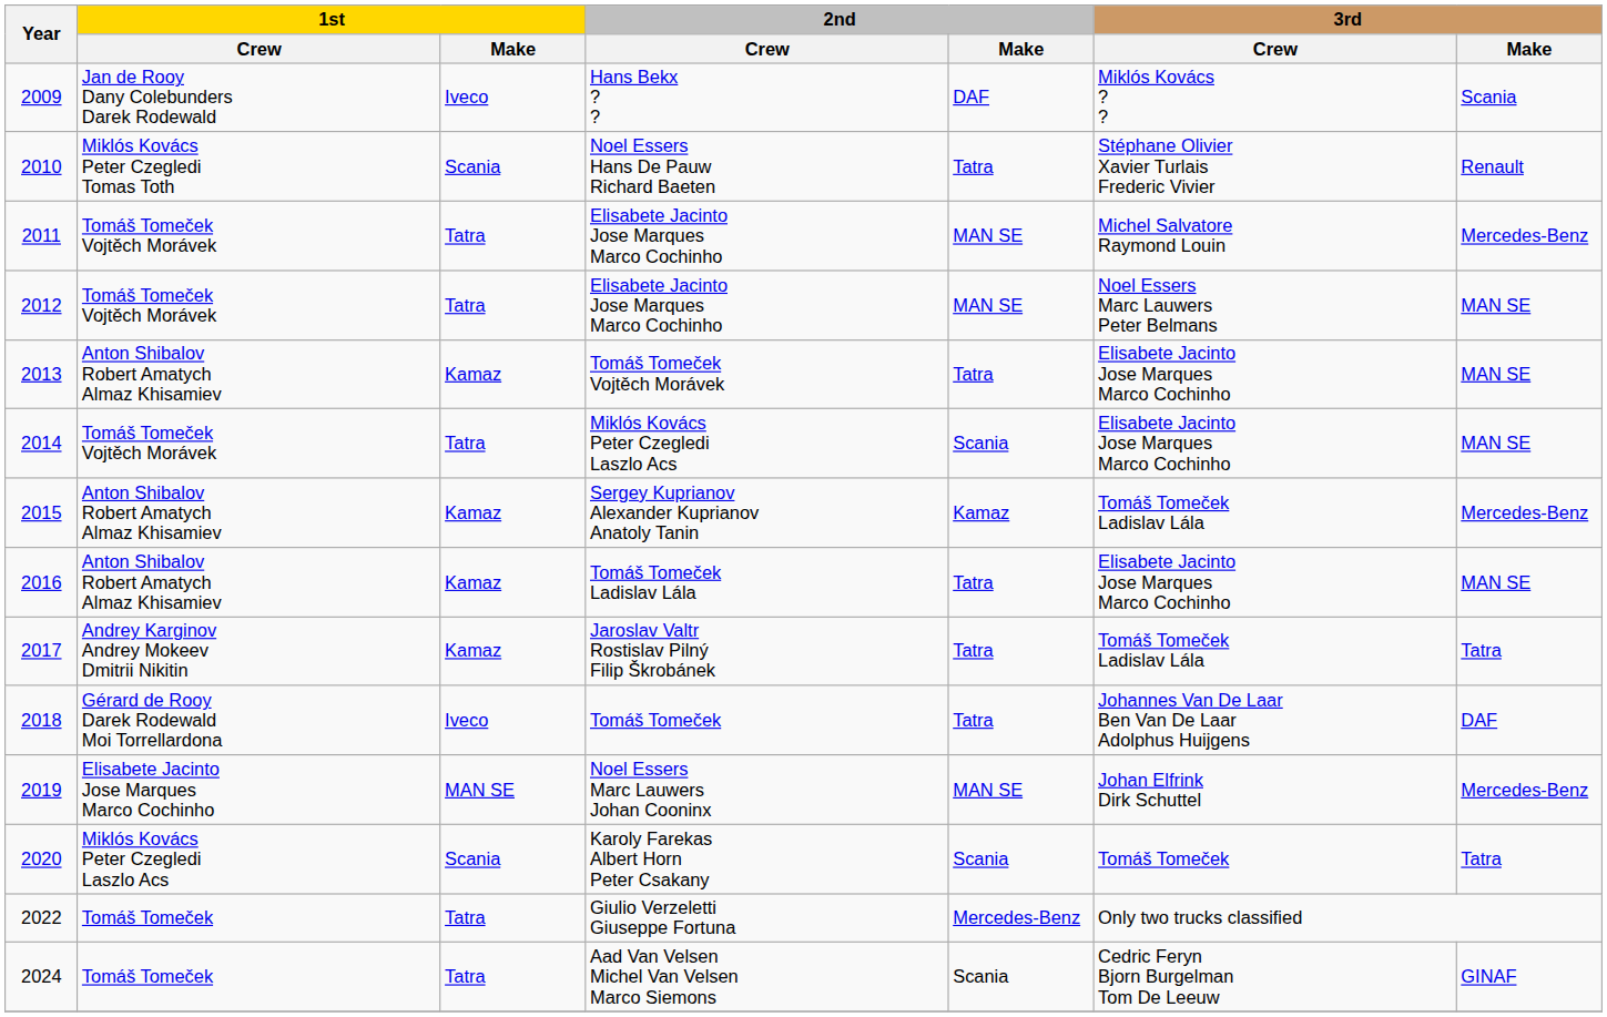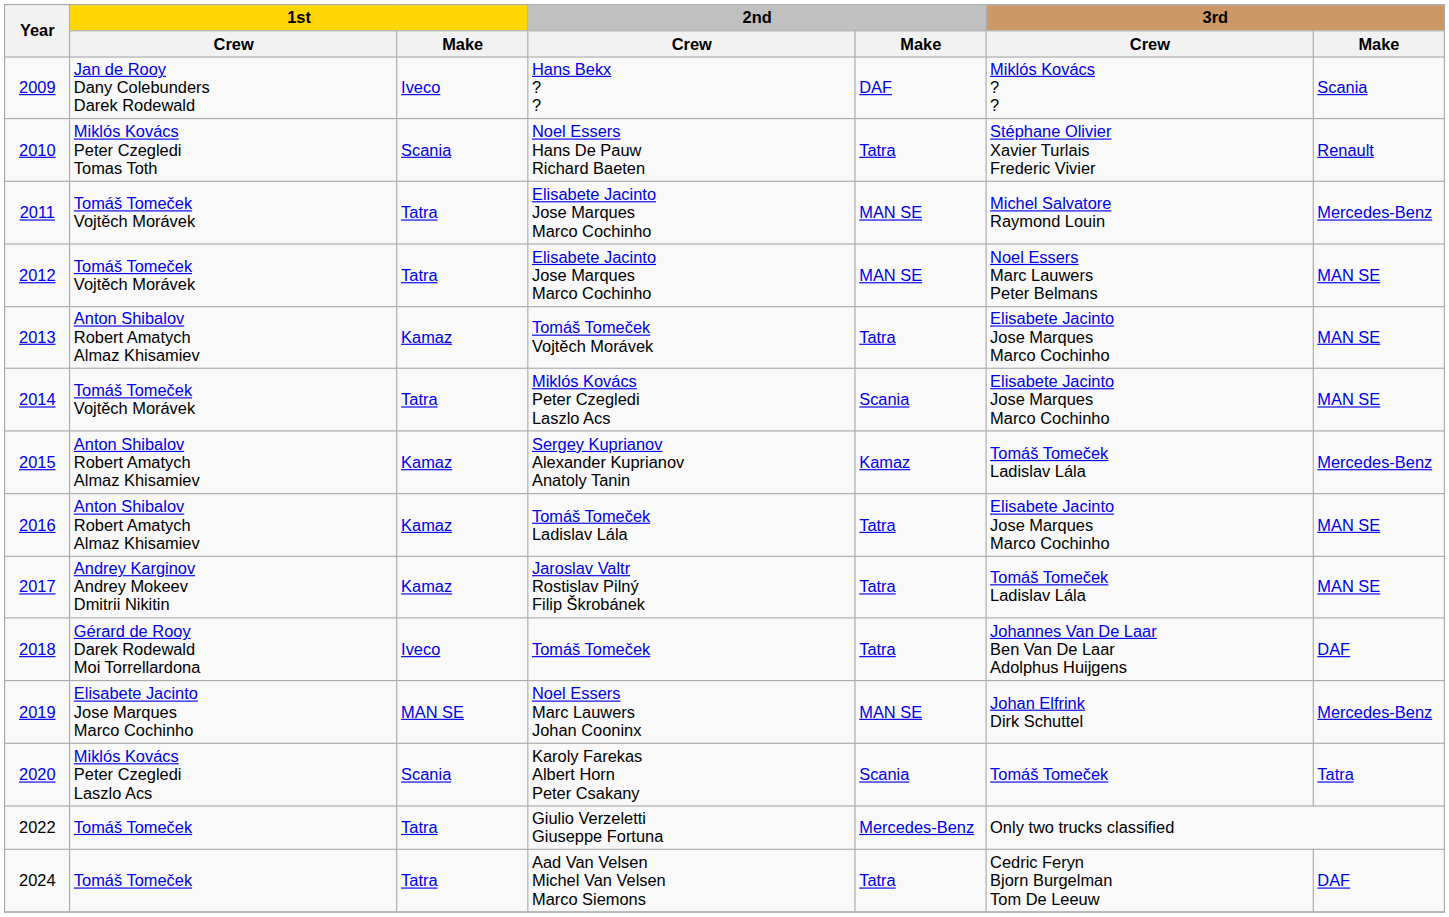 <table class="wikitable" width=100% style="font-size:90%; text-align:left">
 <tr>
 <th rowspan=2 width=4%>Year</th>
 <th colspan=2 style="width:32%; background:gold">1st</th>
 <th colspan=2 style="width:32%; background:silver">2nd</th>
 <th colspan=2 style="width:32%; background:#cc9966">3rd</th>
 </tr>
 <tr>
 <th width=20%>Crew</th>
 <th width=8%>Make</th>
 <th width=20%>Crew</th>
 <th width=8%>Make</th>
 <th width=20%>Crew</th>
 <th width=8%>Make</th>
 </tr>
 <tr>
 <td align=center><a href='#'>2009</a></td>
 <td> <a href='#'>Jan de Rooy</a><br> Dany Colebunders<br> Darek Rodewald</td>
 <td><a href='#'>Iveco</a></td>
 <td> <a href='#'>Hans Bekx</a><br>?<br>?</td>
 <td><a href='#'>DAF</a></td>
 <td> <a href='#'>Miklós Kovács</a><br>?<br>?</td>
 <td><a href='#'>Scania</a></td>
 </tr>
 <tr>
 <td align=center><a href='#'>2010</a></td>
 <td> <a href='#'>Miklós Kovács</a><br> Peter Czegledi<br> Tomas Toth</td>
 <td><a href='#'>Scania</a></td>
 <td> <a href='#'>Noel Essers</a><br> Hans De Pauw<br> Richard Baeten</td>
 <td><a href='#'>Tatra</a></td>
 <td> <a href='#'>Stéphane Olivier</a><br> Xavier Turlais<br> Frederic Vivier</td>
 <td><a href='#'>Renault</a></td>
 </tr>
 <tr>
 <td align=center><a href='#'>2011</a></td>
 <td> <a href='#'>Tomáš Tomeček</a><br> Vojtěch Morávek</td>
 <td><a href='#'>Tatra</a></td>
 <td> <a href='#'>Elisabete Jacinto</a><br> Jose Marques<br> Marco Cochinho</td>
 <td><a href='#'>MAN SE</a></td>
 <td> <a href='#'>Michel Salvatore</a><br> Raymond Louin</td>
 <td><a href='#'>Mercedes-Benz</a></td>
 </tr>
 <tr>
 <td align=center><a href='#'>2012</a></td>
 <td> <a href='#'>Tomáš Tomeček</a><br> Vojtěch Morávek</td>
 <td><a href='#'>Tatra</a></td>
 <td> <a href='#'>Elisabete Jacinto</a><br> Jose Marques<br> Marco Cochinho</td>
 <td><a href='#'>MAN SE</a></td>
 <td> <a href='#'>Noel Essers</a><br> Marc Lauwers<br> Peter Belmans</td>
 <td><a href='#'>MAN SE</a></td>
 </tr>
 <tr>
 <td align=center><a href='#'>2013</a></td>
 <td> <a href='#'>Anton Shibalov</a><br> Robert Amatych<br> Almaz Khisamiev</td>
 <td><a href='#'>Kamaz</a></td>
 <td> <a href='#'>Tomáš Tomeček</a><br> Vojtěch Morávek</td>
 <td><a href='#'>Tatra</a></td>
 <td> <a href='#'>Elisabete Jacinto</a><br> Jose Marques<br> Marco Cochinho</td>
 <td><a href='#'>MAN SE</a></td>
 </tr>
 <tr>
 <td align=center><a href='#'>2014</a></td>
 <td> <a href='#'>Tomáš Tomeček</a><br> Vojtěch Morávek</td>
 <td><a href='#'>Tatra</a></td>
 <td> <a href='#'>Miklós Kovács</a> <br> Peter Czegledi<br> Laszlo Acs</td>
 <td><a href='#'>Scania</a></td>
 <td> <a href='#'>Elisabete Jacinto</a><br> Jose Marques<br> Marco Cochinho</td>
 <td><a href='#'>MAN SE</a></td>
 </tr>
 <tr>
 <td align=center><a href='#'>2015</a></td>
 <td> <a href='#'>Anton Shibalov</a><br> Robert Amatych<br> Almaz Khisamiev</td>
 <td><a href='#'>Kamaz</a></td>
 <td> <a href='#'>Sergey Kuprianov</a><br> Alexander Kuprianov<br> Anatoly Tanin</td>
 <td><a href='#'>Kamaz</a></td>
 <td> <a href='#'>Tomáš Tomeček</a><br> Ladislav Lála</td>
 <td><a href='#'>Mercedes-Benz</a></td>
 </tr>
 <tr>
 <td align=center><a href='#'>2016</a></td>
 <td> <a href='#'>Anton Shibalov</a><br> Robert Amatych<br> Almaz Khisamiev</td>
 <td><a href='#'>Kamaz</a></td>
 <td> <a href='#'>Tomáš Tomeček</a><br> Ladislav Lála</td>
 <td><a href='#'>Tatra</a></td>
 <td> <a href='#'>Elisabete Jacinto</a><br> Jose Marques<br> Marco Cochinho</td>
 <td><a href='#'>MAN SE</a></td>
 </tr>
 <tr>
 <td align=center><a href='#'>2017</a></td>
 <td> <a href='#'>Andrey Karginov</a><br> Andrey Mokeev<br> Dmitrii Nikitin</td>
 <td><a href='#'>Kamaz</a></td>
 <td> <a href='#'>Jaroslav Valtr</a><br> Rostislav Pilný<br> Filip Škrobánek</td>
 <td><a href='#'>Tatra</a></td>
 <td> <a href='#'>Tomáš Tomeček</a><br> Ladislav Lála</td>
-<td><a href='#'>Tatra</a></td>
+<td><a href='#'>MAN SE</a></td>
 </tr>
 <tr>
 <td align=center><a href='#'>2018</a></td>
 <td> <a href='#'>Gérard de Rooy</a><br> Darek Rodewald<br> Moi Torrellardona</td>
 <td><a href='#'>Iveco</a></td>
 <td> <a href='#'>Tomáš Tomeček</a></td>
 <td><a href='#'>Tatra</a></td>
 <td> <a href='#'>Johannes Van De Laar</a><br> Ben Van De Laar<br> Adolphus Huijgens</td>
 <td><a href='#'>DAF</a></td>
 </tr>
 <tr>
 <td align=center><a href='#'>2019</a></td>
 <td> <a href='#'>Elisabete Jacinto</a><br> Jose Marques<br> Marco Cochinho</td>
 <td><a href='#'>MAN SE</a></td>
 <td> <a href='#'>Noel Essers</a><br> Marc Lauwers<br> Johan Cooninx</td>
 <td><a href='#'>MAN SE</a></td>
 <td> <a href='#'>Johan Elfrink</a><br> Dirk Schuttel</td>
 <td><a href='#'>Mercedes-Benz</a></td>
 </tr>
 <tr>
 <td align=center><a href='#'>2020</a></td>
 <td> <a href='#'>Miklós Kovács</a> <br> Peter Czegledi<br> Laszlo Acs</td>
 <td><a href='#'>Scania</a></td>
 <td> Karoly Farekas<br> Albert Horn<br> Peter Csakany</td>
 <td><a href='#'>Scania</a></td>
 <td> <a href='#'>Tomáš Tomeček</a></td>
 <td><a href='#'>Tatra</a></td>
 </tr>
 <tr>
 <td align=center>2022</td>
 <td> <a href='#'>Tomáš Tomeček</a></td>
 <td><a href='#'>Tatra</a></td>
 <td> Giulio Verzeletti<br> Giuseppe Fortuna</td>
 <td><a href='#'>Mercedes-Benz</a></td>
 <td colspan="2">Only two trucks classified</td>
 </tr>
 <tr>
 <td align=center>2024</td>
 <td> <a href='#'>Tomáš Tomeček</a></td>
 <td><a href='#'>Tatra</a></td>
 <td><strong></strong> Aad Van Velsen<br><strong></strong> Michel Van Velsen<br><strong></strong> Marco Siemons</td>
-<td>Scania</td>
+<td><a href='#'>Tatra</a></td>
 <td><strong></strong> Cedric Feryn<br><strong></strong> Bjorn Burgelman<br><strong></strong> Tom De Leeuw</td>
-<td><a href='#'>GINAF</a></td>
+<td><a href='#'>DAF</a></td>
 </tr>
 <tr>
 </tr>
 </table>
